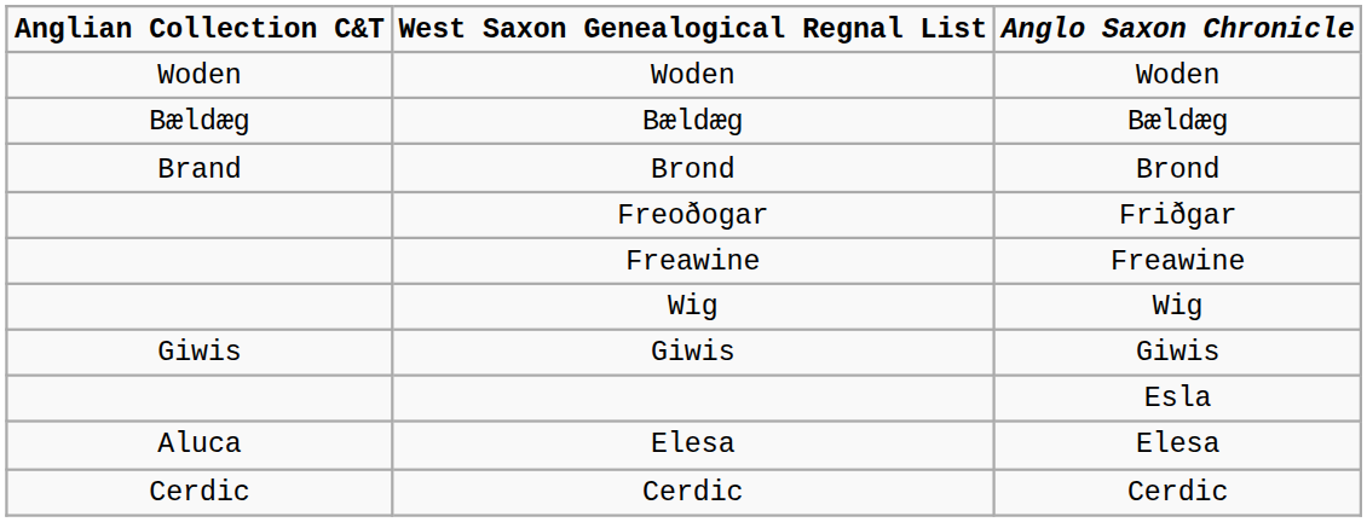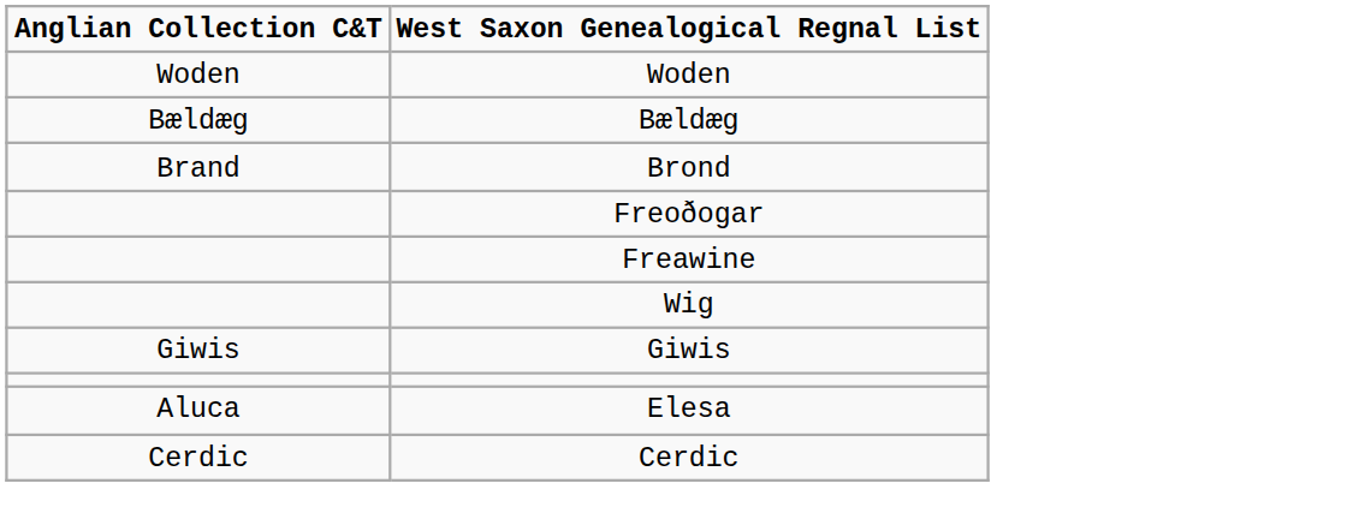 <table class="wikitable" style="font-size: 80%; text-align: center; margin: 0.5em 0px 0.5em 1em;">
 <tr>
 <td><strong>Anglian Collection C&T</strong></td>
 <td><strong>West Saxon Genealogical Regnal List</strong></td>
-<td><strong><em>Anglo Saxon Chronicle</em></strong></td>
 </tr>
 <tr>
-<td>Woden</td>
 <td>Woden</td>
 <td>Woden</td>
 </tr>
 <tr>
 <td>Bældæg</td>
 <td>Bældæg</td>
-<td>Bældæg</td>
 </tr>
 <tr>
 <td>Brand</td>
-<td>Brond</td>
 <td>Brond</td>
 </tr>
 <tr>
 <td></td>
 <td>Freoðogar</td>
-<td>Friðgar</td>
 </tr>
 <tr>
 <td></td>
-<td>Freawine</td>
 <td>Freawine</td>
 </tr>
 <tr>
 <td></td>
 <td>Wig</td>
-<td>Wig</td>
 </tr>
 <tr>
-<td>Giwis</td>
 <td>Giwis</td>
 <td>Giwis</td>
 </tr>
 <tr>
 <td></td>
 <td></td>
-<td>Esla</td>
 </tr>
 <tr>
 <td>Aluca</td>
-<td>Elesa</td>
 <td>Elesa</td>
 </tr>
 <tr>
 <td>Cerdic</td>
 <td>Cerdic</td>
-<td>Cerdic</td>
 </tr>
 </table>
